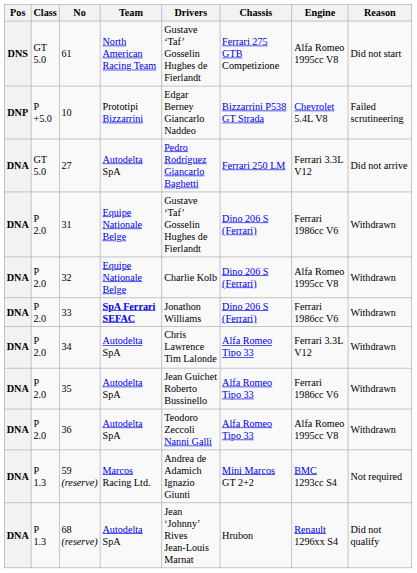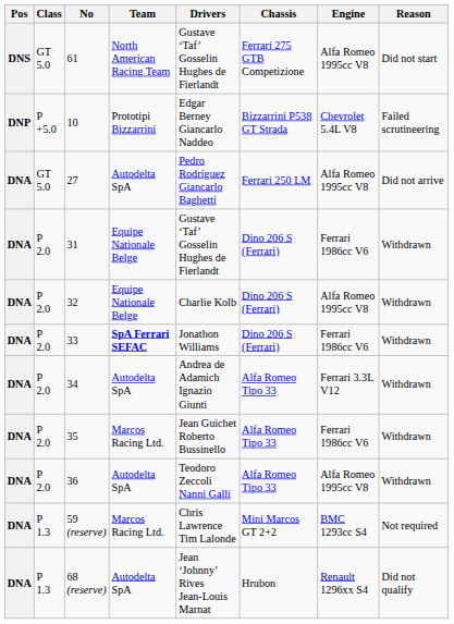 <table class="wikitable" style="font-size: 95%;">
 <tr>
 <th>Pos</th>
 <th>Class</th>
 <th>No</th>
 <th>Team</th>
 <th>Drivers</th>
 <th>Chassis</th>
 <th>Engine</th>
 <th>Reason</th>
 </tr>
 <tr>
 <th>DNS</th>
 <td>GT<br>5.0</td>
 <td>61</td>
 <td> <a href='#'>North American Racing Team</a></td>
 <td> Gustave ‘Taf’ Gosselin <br> Hughes de Fierlandt</td>
 <td><a href='#'>Ferrari 275 GTB</a><br>Competizione</td>
 <td>Alfa Romeo 1995cc V8</td>
 <td>Did not start</td>
 </tr>
 <tr>
 <th>DNP</th>
 <td>P<br>+5.0</td>
 <td>10</td>
 <td> Prototipi <a href='#'>Bizzarrini</a></td>
 <td> Edgar Berney<br> Giancarlo Naddeo</td>
 <td><a href='#'>Bizzarrini P538 GT Strada</a></td>
 <td><a href='#'>Chevrolet</a> 5.4L V8</td>
 <td>Failed scrutineering</td>
 </tr>
 <tr>
 <th>DNA</th>
 <td>GT<br>5.0</td>
 <td>27</td>
 <td> <a href='#'>Autodelta</a> SpA</td>
 <td> <a href='#'>Pedro Rodríguez</a><br> <a href='#'>Giancarlo Baghetti</a></td>
 <td><a href='#'>Ferrari 250 LM</a></td>
-<td>Ferrari 3.3L V12</td>
+<td>Alfa Romeo 1995cc V8</td>
 <td>Did not arrive</td>
 </tr>
 <tr>
 <th>DNA</th>
 <td>P<br>2.0</td>
 <td>31</td>
 <td> <a href='#'>Equipe Nationale Belge</a></td>
 <td> Gustave ‘Taf’ Gosselin <br> Hughes de Fierlandt</td>
 <td><a href='#'>Dino 206 S (Ferrari)</a></td>
 <td>Ferrari 1986cc V6</td>
 <td>Withdrawn</td>
 </tr>
 <tr>
 <th>DNA</th>
 <td>P<br>2.0</td>
 <td>32</td>
 <td> <a href='#'>Equipe Nationale Belge</a></td>
 <td> Charlie Kolb</td>
 <td><a href='#'>Dino 206 S (Ferrari)</a></td>
 <td>Alfa Romeo 1995cc V8</td>
 <td>Withdrawn</td>
 </tr>
 <tr>
 <th>DNA</th>
 <td>P<br>2.0</td>
 <td>33</td>
 <td> <strong><a href='#'>SpA Ferrari SEFAC</a></strong></td>
 <td> Jonathon Williams</td>
 <td><a href='#'>Dino 206 S (Ferrari)</a></td>
 <td>Ferrari 1986cc V6</td>
 <td>Withdrawn</td>
 </tr>
 <tr>
 <th>DNA</th>
 <td>P<br>2.0</td>
 <td>34</td>
 <td> <a href='#'>Autodelta</a> SpA</td>
-<td> Chris Lawrence<br> Tim Lalonde</td>
+<td> Andrea de Adamich<br> Ignazio Giunti</td>
 <td><a href='#'>Alfa Romeo Tipo 33</a></td>
 <td>Ferrari 3.3L V12</td>
 <td>Withdrawn</td>
 </tr>
 <tr>
 <th>DNA</th>
 <td>P<br>2.0</td>
 <td>35</td>
-<td> <a href='#'>Autodelta</a> SpA</td>
+<td> <a href='#'>Marcos</a> Racing Ltd.</td>
 <td> Jean Guichet<br> Roberto Bussinello</td>
 <td><a href='#'>Alfa Romeo Tipo 33</a></td>
 <td>Ferrari 1986cc V6</td>
 <td>Withdrawn</td>
 </tr>
 <tr>
 <th>DNA</th>
 <td>P<br>2.0</td>
 <td>36</td>
 <td> <a href='#'>Autodelta</a> SpA</td>
 <td> Teodoro Zeccoli<br> <a href='#'>Nanni Galli</a></td>
 <td><a href='#'>Alfa Romeo Tipo 33</a></td>
 <td>Alfa Romeo 1995cc V8</td>
 <td>Withdrawn</td>
 </tr>
 <tr>
 <th>DNA</th>
 <td>P<br>1.3</td>
 <td>59<br><em>(reserve)</em></td>
 <td> <a href='#'>Marcos</a> Racing Ltd.</td>
-<td> Andrea de Adamich<br> Ignazio Giunti</td>
+<td> Chris Lawrence<br> Tim Lalonde</td>
 <td><a href='#'>Mini Marcos</a> GT 2+2</td>
 <td><a href='#'>BMC</a> 1293cc S4</td>
 <td>Not required</td>
 </tr>
 <tr>
 <th>DNA</th>
 <td>P<br>1.3</td>
 <td>68<br><em>(reserve)</em></td>
 <td> <a href='#'>Autodelta</a> SpA</td>
 <td> Jean ‘Johnny’ Rives<br> Jean-Louis Marnat</td>
 <td>Hrubon</td>
 <td><a href='#'>Renault</a> 1296xx S4</td>
 <td>Did not qualify</td>
 </tr>
 </table>
